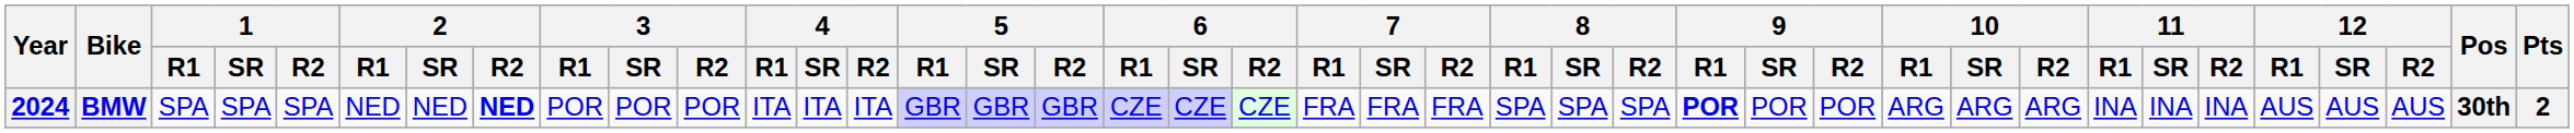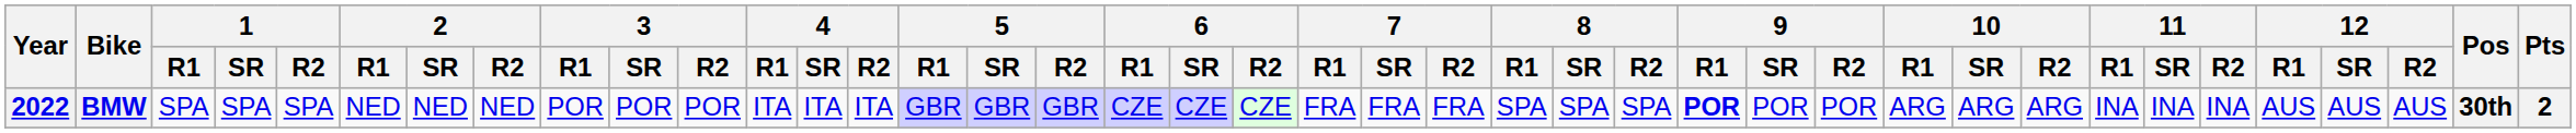 <table class="wikitable" style="text-align:center; font-size:90%">
 <tr>
 <th valign="middle" rowspan=2>Year</th>
 <th valign="middle" rowspan=2>Bike</th>
 <th colspan=3>1</th>
 <th colspan=3>2</th>
 <th colspan=3>3</th>
 <th colspan=3>4</th>
 <th colspan=3>5</th>
 <th colspan=3>6</th>
 <th colspan=3>7</th>
 <th colspan=3>8</th>
 <th colspan=3>9</th>
 <th colspan=3>10</th>
 <th colspan=3>11</th>
 <th colspan=3>12</th>
 <th rowspan=2>Pos</th>
 <th rowspan=2>Pts</th>
 </tr>
 <tr>
 <th>R1</th>
 <th>SR</th>
 <th>R2</th>
 <th>R1</th>
 <th>SR</th>
 <th>R2</th>
 <th>R1</th>
 <th>SR</th>
 <th>R2</th>
 <th>R1</th>
 <th>SR</th>
 <th>R2</th>
 <th>R1</th>
 <th>SR</th>
 <th>R2</th>
 <th>R1</th>
 <th>SR</th>
 <th>R2</th>
 <th>R1</th>
 <th>SR</th>
 <th>R2</th>
 <th>R1</th>
 <th>SR</th>
 <th>R2</th>
 <th>R1</th>
 <th>SR</th>
 <th>R2</th>
 <th>R1</th>
 <th>SR</th>
 <th>R2</th>
 <th>R1</th>
 <th>SR</th>
 <th>R2</th>
 <th>R1</th>
 <th>SR</th>
 <th>R2</th>
 </tr>
 <tr>
-<th><a href='#'>2024</a></th>
+<th><a href='#'>2022</a></th>
 <th><a href='#'>BMW</a></th>
 <td style="background:#;"><a href='#'>SPA</a><br></td>
 <td style="background:#;"><a href='#'>SPA</a><br></td>
 <td style="background:#;"><a href='#'>SPA</a><br></td>
 <td style="background:#;"><a href='#'>NED</a><br></td>
 <td style="background:#;"><a href='#'>NED</a><br></td>
-<td style="background:#;"><strong><a href='#'>NED</a><br></strong></td>
+<td style="background:#;"><a href='#'>NED</a><br></td>
 <td style="background:#;"><a href='#'>POR</a><br></td>
 <td style="background:#;"><a href='#'>POR</a><br></td>
 <td style="background:#;"><a href='#'>POR</a><br></td>
 <td style="background:#;"><a href='#'>ITA</a><br></td>
 <td style="background:#;"><a href='#'>ITA</a><br></td>
 <td style="background:#;"><a href='#'>ITA</a><br></td>
 <td style="background:#cfcfff;"><a href='#'>GBR</a><br></td>
 <td style="background:#cfcfff;"><a href='#'>GBR</a><br></td>
 <td style="background:#cfcfff;"><a href='#'>GBR</a><br></td>
 <td style="background:#cfcfff;"><a href='#'>CZE</a><br></td>
 <td style="background:#cfcfff;"><a href='#'>CZE</a><br></td>
 <td style="background:#dfffdf;"><a href='#'>CZE</a><br></td>
 <td style="background:#;"><a href='#'>FRA</a><br></td>
 <td style="background:#;"><a href='#'>FRA</a><br></td>
 <td style="background:#;"><a href='#'>FRA</a><br></td>
 <td style="background:#;"><a href='#'>SPA</a><br></td>
 <td style="background:#;"><a href='#'>SPA</a><br></td>
 <td style="background:#;"><a href='#'>SPA</a><br></td>
 <td style="background:#;"><strong><a href='#'>POR</a><br></strong></td>
 <td style="background:#;"><a href='#'>POR</a><br></td>
 <td style="background:#;"><a href='#'>POR</a><br></td>
 <td style="background:#;"><a href='#'>ARG</a><br></td>
 <td style="background:#;"><a href='#'>ARG</a><br></td>
 <td style="background:#;"><a href='#'>ARG</a><br></td>
 <td style="background:#;"><a href='#'>INA</a><br></td>
 <td style="background:#;"><a href='#'>INA</a><br></td>
 <td style="background:#;"><a href='#'>INA</a><br></td>
 <td style="background:#;"><a href='#'>AUS</a><br></td>
 <td style="background:#;"><a href='#'>AUS</a><br></td>
 <td style="background:#;"><a href='#'>AUS</a><br></td>
 <th>30th</th>
 <th>2</th>
 </tr>
 </table>
